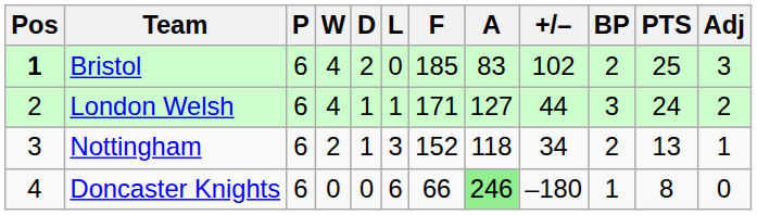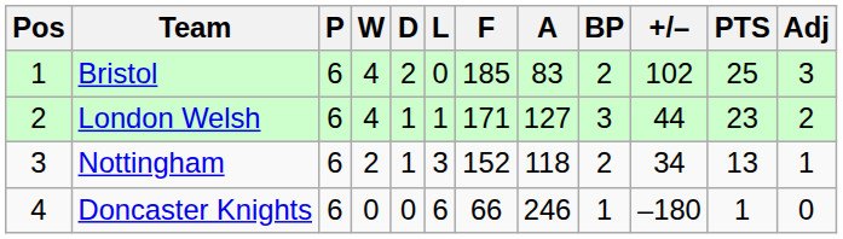 <table class="wikitable" style="text-align:center;">
 <tr>
 <th>Pos</th>
 <th>Team</th>
 <th>P</th>
 <th>W</th>
 <th>D</th>
 <th>L</th>
 <th>F</th>
 <th>A</th>
+<th>BP</th>
 <th>+/–</th>
-<th>BP</th>
 <th>PTS</th>
 <th>Adj</th>
 </tr>
 <tr bgcolor="#ccffcc">
-<td><strong>1</strong></td>
+<td>1</td>
 <td style="text-align:left"><a href='#'>Bristol</a></td>
 <td>6</td>
 <td>4</td>
 <td>2</td>
 <td>0</td>
 <td>185</td>
 <td>83</td>
+<td>2</td>
 <td>102</td>
-<td>2</td>
 <td>25</td>
 <td>3</td>
 </tr>
 <tr bgcolor="#ccffcc">
 <td>2</td>
 <td style="text-align:left"><a href='#'>London Welsh</a></td>
 <td>6</td>
 <td>4</td>
 <td>1</td>
 <td>1</td>
 <td>171</td>
 <td>127</td>
+<td>3</td>
 <td>44</td>
-<td>3</td>
-<td>24</td>
+<td>23</td>
 <td>2</td>
 </tr>
 <tr>
 <td>3</td>
 <td style="text-align:left"><a href='#'>Nottingham</a></td>
 <td>6</td>
 <td>2</td>
 <td>1</td>
 <td>3</td>
 <td>152</td>
 <td>118</td>
+<td>2</td>
 <td>34</td>
-<td>2</td>
 <td>13</td>
 <td>1</td>
 </tr>
 <tr>
 <td>4</td>
 <td style="text-align:left"><a href='#'>Doncaster Knights</a></td>
 <td>6</td>
 <td>0</td>
 <td>0</td>
 <td>6</td>
 <td>66</td>
-<td style="background: lightgreen;">246</td>
+<td>246</td>
+<td>1</td>
 <td>–180</td>
 <td>1</td>
-<td>8</td>
 <td>0</td>
 </tr>
 </table>
